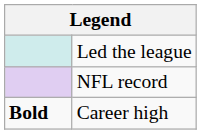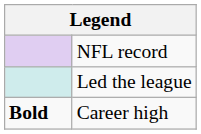 <table class="wikitable">
 <tr>
 <th colspan="2">Legend</th>
+</tr>
+<tr>
+<td style="background:#e0cef2; width:3em;"></td>
+<td>NFL record</td>
 </tr>
 <tr>
 <td style="background:#cfecec; width:3em;"></td>
 <td>Led the league</td>
 </tr>
 <tr>
-<td style="background:#e0cef2; width:3em;"></td>
-<td>NFL record</td>
-</tr>
-<tr>
 <td><strong>Bold</strong></td>
 <td>Career high</td>
 </tr>
 </table>
